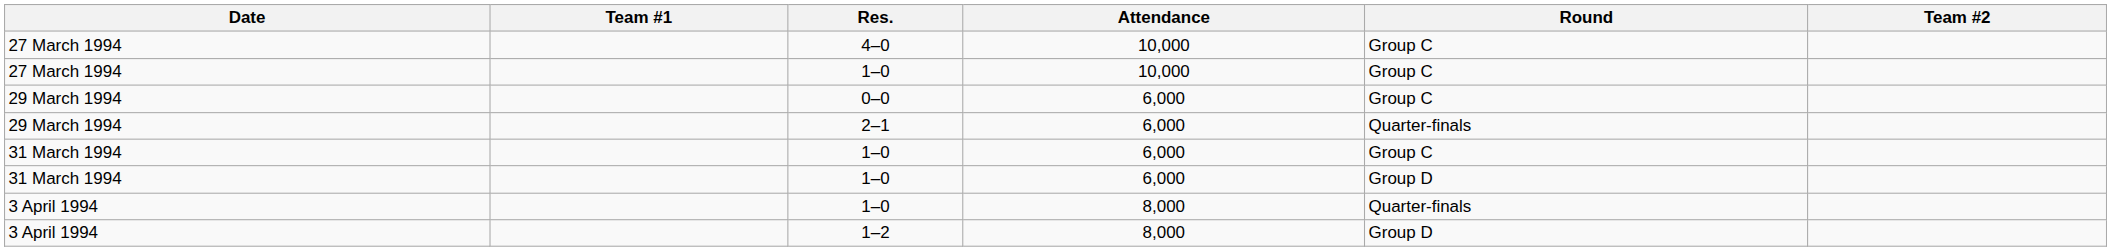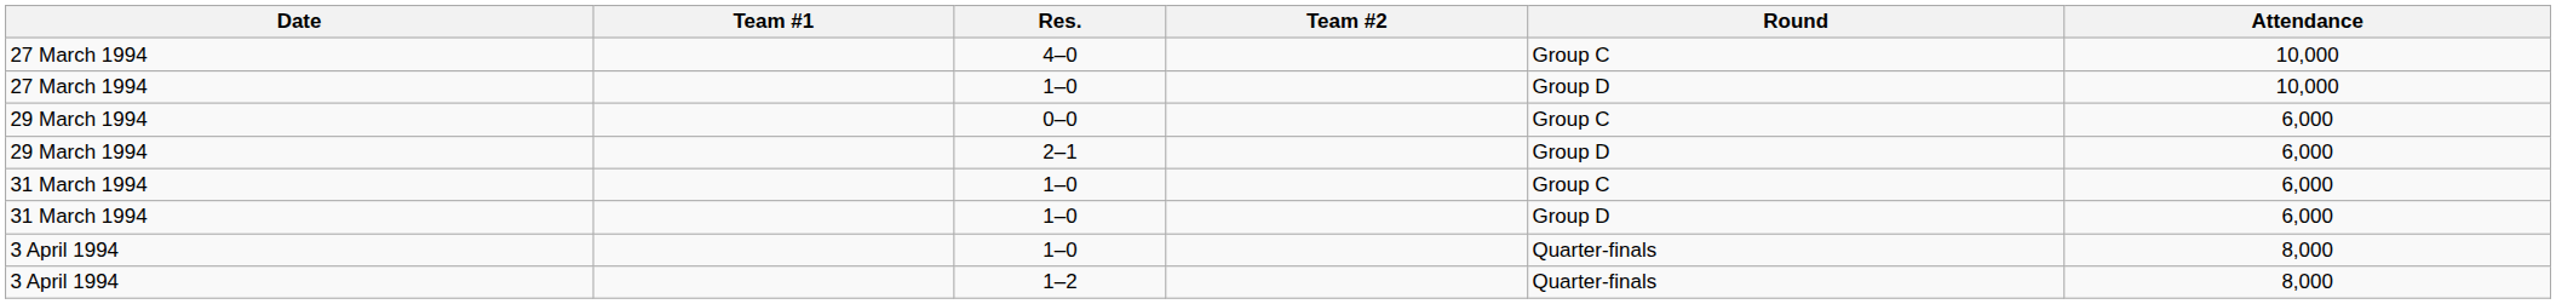 <table class="wikitable sortable"  style="text-align:left; width:100%;">
 <tr>
 <th>Date</th>
 <th>Team #1</th>
 <th>Res.</th>
+<th>Team #2</th>
+<th>Round</th>
 <th>Attendance</th>
-<th>Round</th>
-<th>Team #2</th>
 </tr>
 <tr>
 <td>27 March 1994</td>
 <td></td>
 <td style="text-align:center;">4–0</td>
+<td></td>
+<td>Group C</td>
 <td style="text-align:center;">10,000</td>
-<td>Group C</td>
-<td></td>
 </tr>
 <tr>
 <td>27 March 1994</td>
 <td></td>
 <td style="text-align:center;">1–0</td>
+<td></td>
+<td>Group D</td>
 <td style="text-align:center;">10,000</td>
-<td>Group C</td>
-<td></td>
 </tr>
 <tr>
 <td>29 March 1994</td>
 <td></td>
 <td style="text-align:center;">0–0</td>
+<td></td>
+<td>Group C</td>
 <td style="text-align:center;">6,000</td>
-<td>Group C</td>
-<td></td>
 </tr>
 <tr>
 <td>29 March 1994</td>
 <td></td>
 <td style="text-align:center;">2–1</td>
+<td></td>
+<td>Group D</td>
 <td style="text-align:center;">6,000</td>
-<td>Quarter-finals</td>
-<td></td>
 </tr>
 <tr>
 <td>31 March 1994</td>
 <td></td>
 <td style="text-align:center;">1–0</td>
+<td></td>
+<td>Group C</td>
 <td style="text-align:center;">6,000</td>
-<td>Group C</td>
-<td></td>
 </tr>
 <tr>
 <td>31 March 1994</td>
 <td></td>
 <td style="text-align:center;">1–0</td>
+<td></td>
+<td>Group D</td>
 <td style="text-align:center;">6,000</td>
-<td>Group D</td>
-<td></td>
 </tr>
 <tr>
 <td>3 April 1994</td>
 <td></td>
 <td style="text-align:center;">1–0</td>
+<td></td>
+<td>Quarter-finals</td>
 <td style="text-align:center;">8,000</td>
-<td>Quarter-finals</td>
-<td></td>
 </tr>
 <tr>
 <td>3 April 1994</td>
 <td></td>
 <td style="text-align:center;">1–2</td>
+<td></td>
+<td>Quarter-finals</td>
 <td style="text-align:center;">8,000</td>
-<td>Group D</td>
-<td></td>
 </tr>
 </table>
